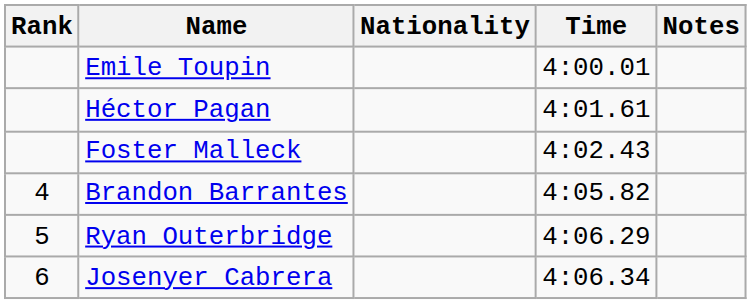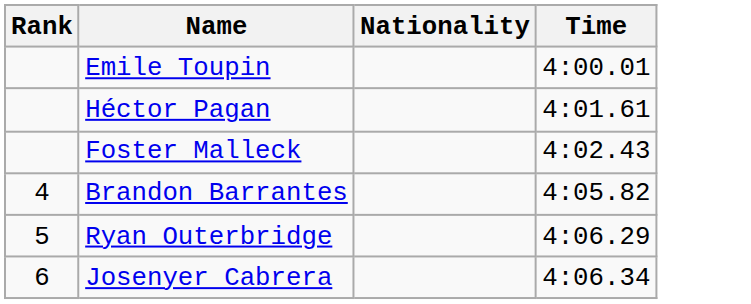 <table class="wikitable sortable" style="text-align:center">
 <tr>
 <th>Rank</th>
 <th>Name</th>
 <th>Nationality</th>
 <th>Time</th>
-<th>Notes</th>
 </tr>
 <tr>
 <td></td>
 <td align=left><a href='#'>Emile Toupin</a></td>
 <td align=left></td>
 <td>4:00.01</td>
-<td></td>
 </tr>
 <tr>
 <td></td>
 <td align=left><a href='#'>Héctor Pagan</a></td>
 <td align=left></td>
 <td>4:01.61</td>
-<td></td>
 </tr>
 <tr>
 <td></td>
 <td align=left><a href='#'>Foster Malleck</a></td>
 <td align=left></td>
 <td>4:02.43</td>
-<td></td>
 </tr>
 <tr>
 <td>4</td>
 <td align=left><a href='#'>Brandon Barrantes</a></td>
 <td align=left></td>
 <td>4:05.82</td>
-<td></td>
 </tr>
 <tr>
 <td>5</td>
 <td align=left><a href='#'>Ryan Outerbridge</a></td>
 <td align=left></td>
 <td>4:06.29</td>
-<td></td>
 </tr>
 <tr>
 <td>6</td>
 <td align=left><a href='#'>Josenyer Cabrera</a></td>
 <td align=left></td>
 <td>4:06.34</td>
-<td></td>
 </tr>
 </table>
